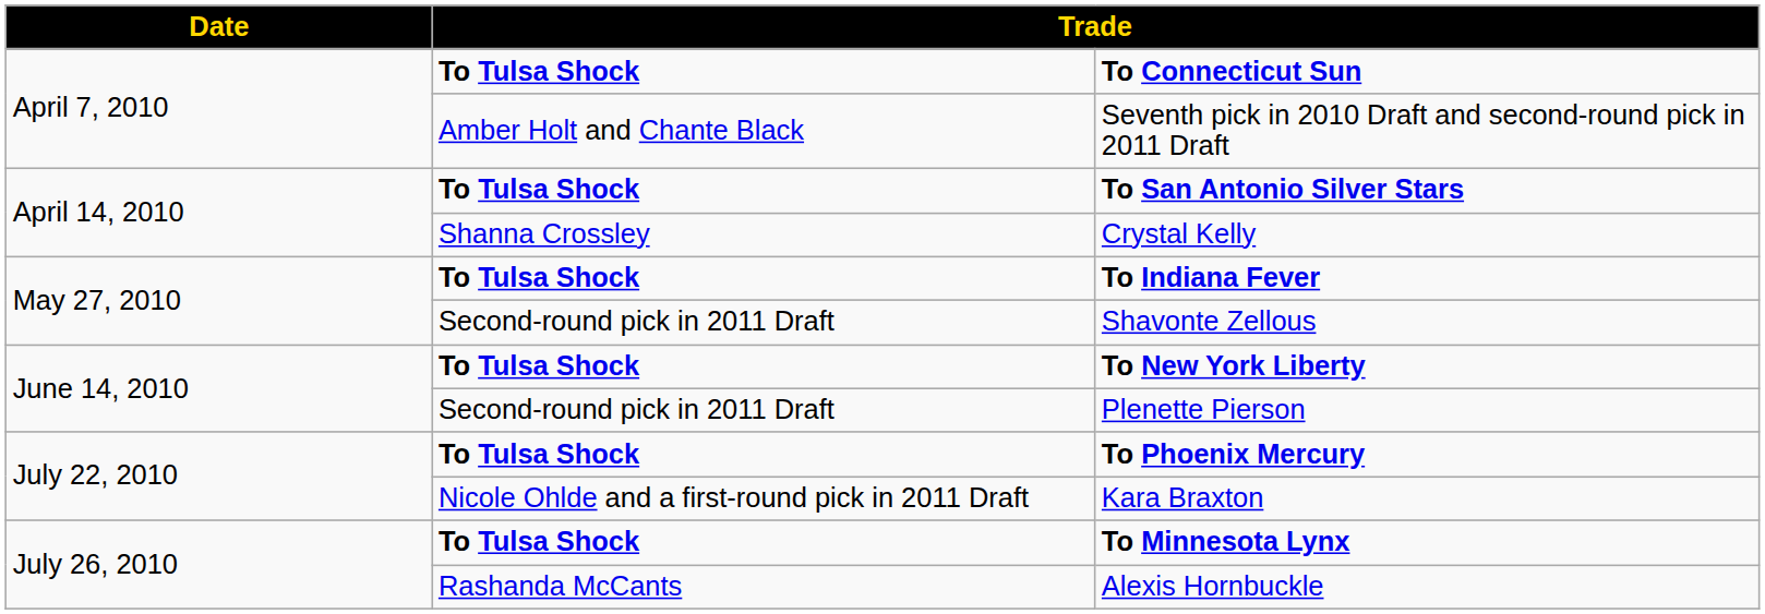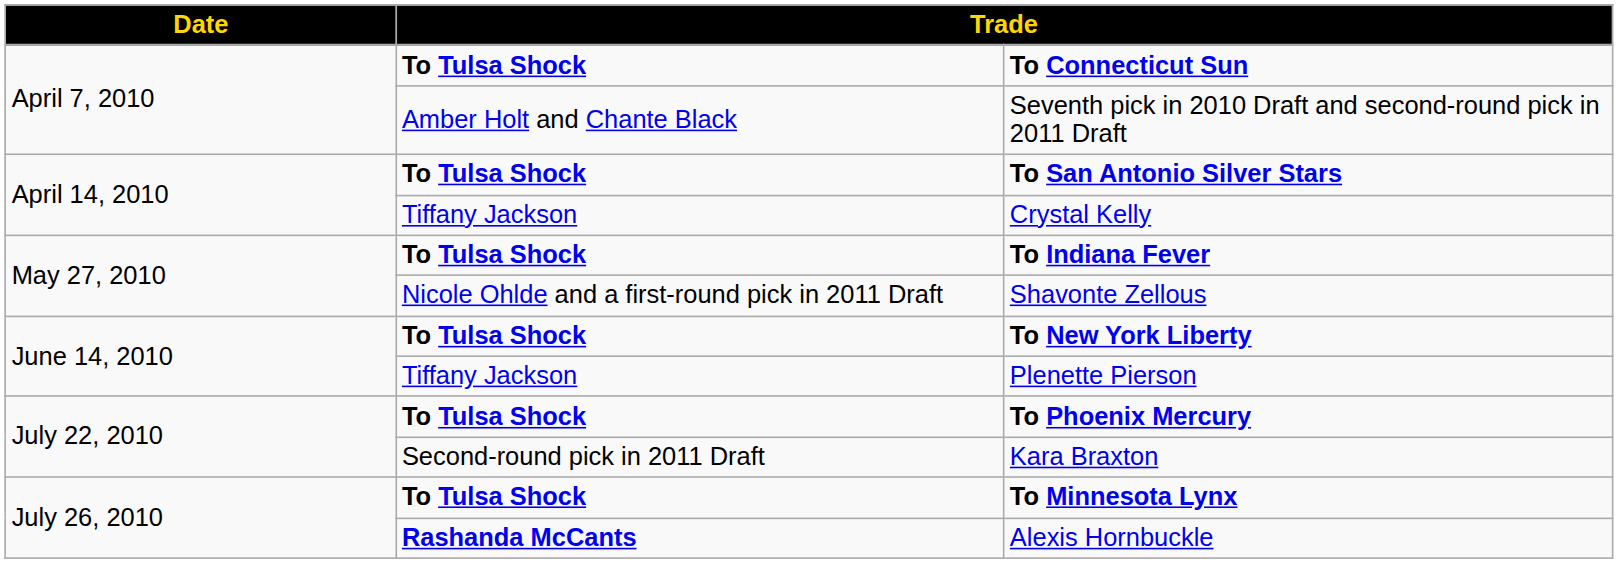 <table class="wikitable" style="margin:0.5em auto;width:80%;">
 <tr>
 <th style="background:#000000;color:#ffd700; width=125">Date</th>
 <th style="background:#000000;color:#ffd700;" colspan=2>Trade</th>
 </tr>
 <tr>
 <td rowspan=2>April 7, 2010</td>
 <td width=375><strong>To <a href='#'>Tulsa Shock</a></strong></td>
 <td width=375><strong>To <a href='#'>Connecticut Sun</a></strong></td>
 </tr>
 <tr>
 <td><a href='#'>Amber Holt</a> and <a href='#'>Chante Black</a></td>
 <td>Seventh pick in 2010 Draft and second-round pick in 2011 Draft</td>
 </tr>
 <tr>
 <td rowspan=2>April 14, 2010</td>
 <td width=375><strong>To <a href='#'>Tulsa Shock</a></strong></td>
 <td width=375><strong>To <a href='#'>San Antonio Silver Stars</a></strong></td>
 </tr>
 <tr>
-<td><a href='#'>Shanna Crossley</a></td>
+<td><a href='#'>Tiffany Jackson</a></td>
 <td><a href='#'>Crystal Kelly</a></td>
 </tr>
 <tr>
 <td rowspan=2>May 27, 2010</td>
 <td width=375><strong>To <a href='#'>Tulsa Shock</a></strong></td>
 <td width=375><strong>To <a href='#'>Indiana Fever</a></strong></td>
 </tr>
 <tr>
-<td>Second-round pick in 2011 Draft</td>
+<td><a href='#'>Nicole Ohlde</a> and a first-round pick in 2011 Draft</td>
 <td><a href='#'>Shavonte Zellous</a></td>
 </tr>
 <tr>
 <td rowspan=2>June 14, 2010</td>
 <td width=375><strong>To <a href='#'>Tulsa Shock</a></strong></td>
 <td width=375><strong>To <a href='#'>New York Liberty</a></strong></td>
 </tr>
 <tr>
-<td>Second-round pick in 2011 Draft</td>
+<td><a href='#'>Tiffany Jackson</a></td>
 <td><a href='#'>Plenette Pierson</a></td>
 </tr>
 <tr>
 <td rowspan=2>July 22, 2010</td>
 <td width=375><strong>To <a href='#'>Tulsa Shock</a></strong></td>
 <td width=375><strong>To <a href='#'>Phoenix Mercury</a></strong></td>
 </tr>
 <tr>
-<td><a href='#'>Nicole Ohlde</a> and a first-round pick in 2011 Draft</td>
+<td>Second-round pick in 2011 Draft</td>
 <td><a href='#'>Kara Braxton</a></td>
 </tr>
 <tr>
 <td rowspan=2>July 26, 2010</td>
 <td width=375><strong>To <a href='#'>Tulsa Shock</a></strong></td>
 <td width=375><strong>To <a href='#'>Minnesota Lynx</a></strong></td>
 </tr>
 <tr>
-<td><a href='#'>Rashanda McCants</a></td>
+<td><strong><a href='#'>Rashanda McCants</a></strong></td>
 <td><a href='#'>Alexis Hornbuckle</a></td>
 </tr>
 </table>
